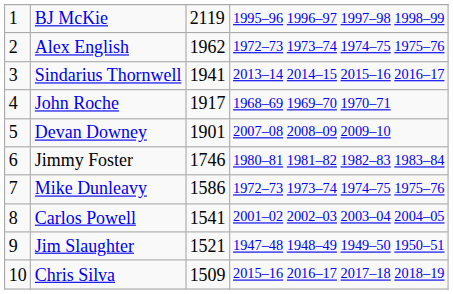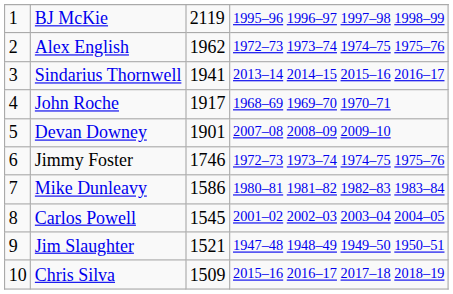 <table class="wikitable">
 <tr>
 </tr>
 <tr>
 <td>1</td>
 <td><a href='#'>BJ McKie</a></td>
 <td>2119</td>
 <td style="font-size:80%;"><a href='#'>1995–96</a> <a href='#'>1996–97</a> <a href='#'>1997–98</a> <a href='#'>1998–99</a></td>
 </tr>
 <tr>
 <td>2</td>
 <td><a href='#'>Alex English</a></td>
 <td>1962</td>
 <td style="font-size:80%;"><a href='#'>1972–73</a> <a href='#'>1973–74</a> <a href='#'>1974–75</a> <a href='#'>1975–76</a></td>
 </tr>
 <tr>
 <td>3</td>
 <td><a href='#'>Sindarius Thornwell</a></td>
 <td>1941</td>
 <td style="font-size:80%;"><a href='#'>2013–14</a> <a href='#'>2014–15</a> <a href='#'>2015–16</a> <a href='#'>2016–17</a></td>
 </tr>
 <tr>
 <td>4</td>
 <td><a href='#'>John Roche</a></td>
 <td>1917</td>
 <td style="font-size:80%;"><a href='#'>1968–69</a> <a href='#'>1969–70</a> <a href='#'>1970–71</a></td>
 </tr>
 <tr>
 <td>5</td>
 <td><a href='#'>Devan Downey</a></td>
 <td>1901</td>
 <td style="font-size:80%;"><a href='#'>2007–08</a> <a href='#'>2008–09</a> <a href='#'>2009–10</a></td>
 </tr>
 <tr>
 <td>6</td>
 <td>Jimmy Foster</td>
 <td>1746</td>
-<td style="font-size:80%;"><a href='#'>1980–81</a> <a href='#'>1981–82</a> <a href='#'>1982–83</a> <a href='#'>1983–84</a></td>
+<td style="font-size:80%;"><a href='#'>1972–73</a> <a href='#'>1973–74</a> <a href='#'>1974–75</a> <a href='#'>1975–76</a></td>
 </tr>
 <tr>
 <td>7</td>
 <td><a href='#'>Mike Dunleavy</a></td>
 <td>1586</td>
-<td style="font-size:80%;"><a href='#'>1972–73</a> <a href='#'>1973–74</a> <a href='#'>1974–75</a> <a href='#'>1975–76</a></td>
+<td style="font-size:80%;"><a href='#'>1980–81</a> <a href='#'>1981–82</a> <a href='#'>1982–83</a> <a href='#'>1983–84</a></td>
 </tr>
 <tr>
 <td>8</td>
 <td><a href='#'>Carlos Powell</a></td>
-<td>1541</td>
+<td>1545</td>
 <td style="font-size:80%;"><a href='#'>2001–02</a> <a href='#'>2002–03</a> <a href='#'>2003–04</a> <a href='#'>2004–05</a></td>
 </tr>
 <tr>
 <td>9</td>
 <td><a href='#'>Jim Slaughter</a></td>
 <td>1521</td>
 <td style="font-size:80%;"><a href='#'>1947–48</a> <a href='#'>1948–49</a> <a href='#'>1949–50</a> <a href='#'>1950–51</a></td>
 </tr>
 <tr>
 <td>10</td>
 <td><a href='#'>Chris Silva</a></td>
 <td>1509</td>
 <td style="font-size:80%;"><a href='#'>2015–16</a> <a href='#'>2016–17</a> <a href='#'>2017–18</a> <a href='#'>2018–19</a></td>
 </tr>
 </table>
